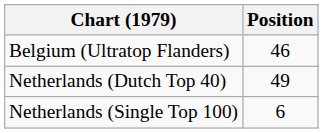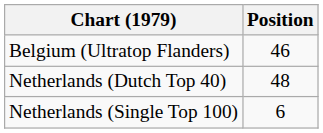 <table class="wikitable sortable">
 <tr>
 <th>Chart (1979)</th>
 <th>Position</th>
 </tr>
 <tr>
 <td>Belgium (Ultratop Flanders)</td>
 <td align="center">46</td>
 </tr>
 <tr>
 <td>Netherlands (Dutch Top 40)</td>
-<td align="center">49</td>
+<td align="center">48</td>
 </tr>
 <tr>
 <td>Netherlands (Single Top 100)</td>
 <td align="center">6</td>
 </tr>
 </table>
